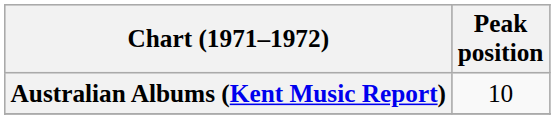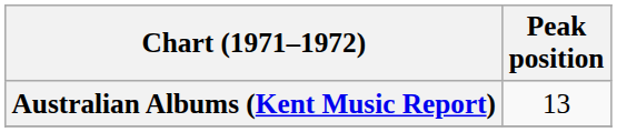 <table class="wikitable sortable plainrowheaders">
 <tr>
 <th>Chart (1971–1972)</th>
 <th>Peak<br>position</th>
 </tr>
 <tr>
 <th scope="row">Australian Albums (<a href='#'>Kent Music Report</a>)</th>
-<td align="center">10</td>
+<td align="center">13</td>
 </tr>
 <tr>
 </tr>
 <tr>
 </tr>
 </table>
